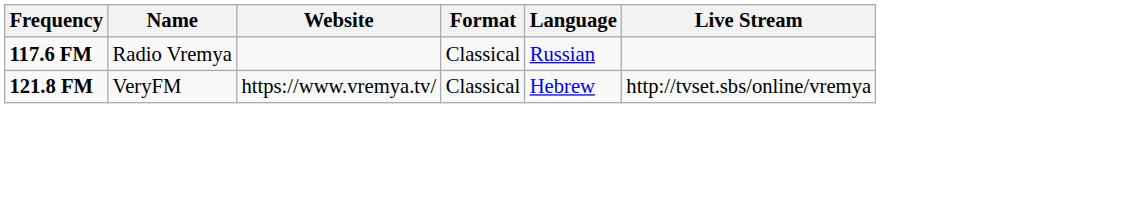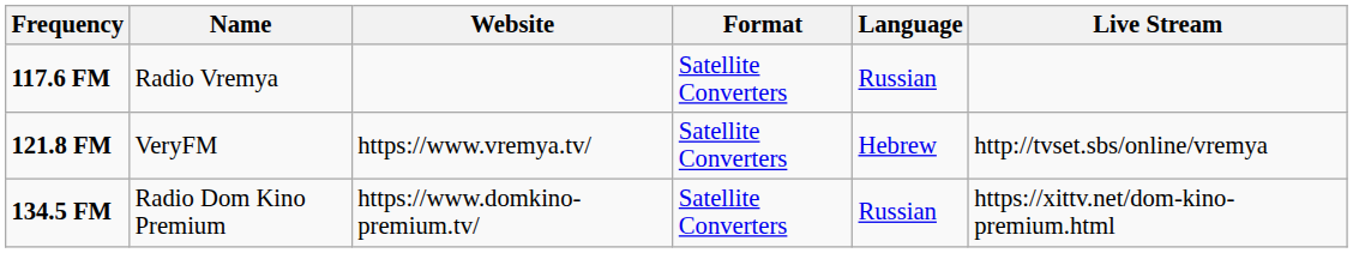 <table class="wikitable">
 <tr>
 <th>Frequency</th>
 <th>Name</th>
 <th>Website</th>
 <th>Format</th>
 <th>Language</th>
 <th>Live Stream</th>
 </tr>
 <tr>
 <td><strong>117.6 FM</strong></td>
 <td>Radio Vremya</td>
 <td></td>
-<td>Classical</td>
+<td><a href='#'>Satellite Converters</a></td>
 <td><a href='#'>Russian</a></td>
 <td></td>
 </tr>
 <tr>
 <td><strong>121.8 FM</strong></td>
 <td>VeryFM</td>
 <td>https://www.vremya.tv/</td>
-<td>Classical</td>
+<td><a href='#'>Satellite Converters</a></td>
 <td><a href='#'>Hebrew</a></td>
 <td>http://tvset.sbs/online/vremya</td>
 </tr>
+<tr>
+<td><strong>134.5 FM</strong></td>
+<td>Radio Dom Kino Premium</td>
+<td>https://www.domkino-premium.tv/</td>
+<td><a href='#'>Satellite Converters</a></td>
+<td><a href='#'>Russian</a></td>
+<td>https://xittv.net/dom-kino-premium.html</td>
+</tr>
 </table>
